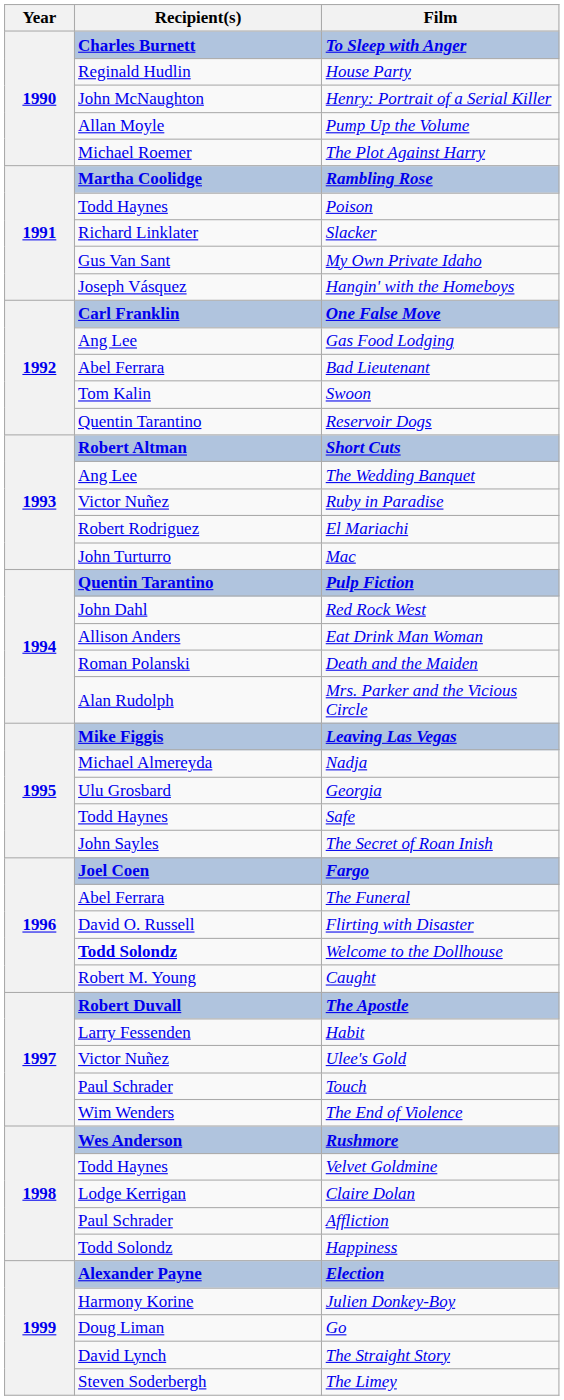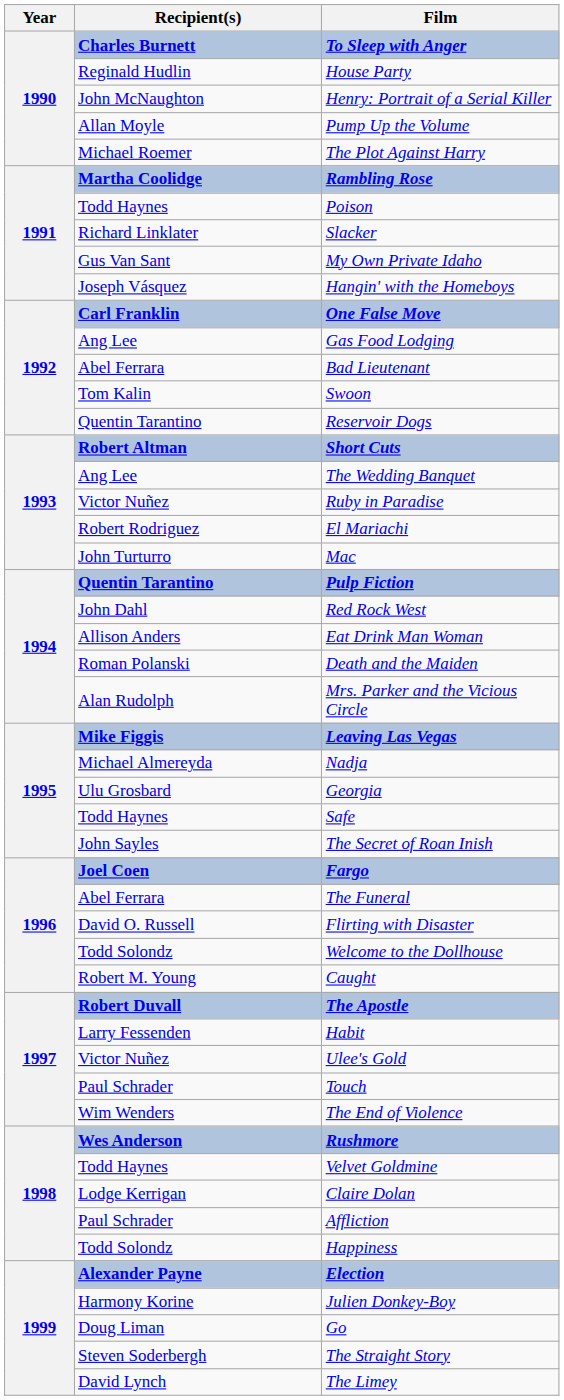 <table class="wikitable" width="84%" cellpadding="5">
 <tr>
 <th width="100">Year</th>
 <th width="450">Recipient(s)</th>
 <th width="450">Film</th>
 </tr>
 <tr>
 <th rowspan="5" style="text-align:center;"><a href='#'>1990</a></th>
 <td style="background:#B0C4DE"><strong><a href='#'>Charles Burnett</a></strong></td>
 <td style="background:#B0C4DE"><strong><em><a href='#'>To Sleep with Anger</a></em></strong></td>
 </tr>
 <tr>
 <td><a href='#'>Reginald Hudlin</a></td>
 <td><em><a href='#'>House Party</a></em></td>
 </tr>
 <tr>
 <td><a href='#'>John McNaughton</a></td>
 <td><em><a href='#'>Henry: Portrait of a Serial Killer</a></em></td>
 </tr>
 <tr>
 <td><a href='#'>Allan Moyle</a></td>
 <td><em><a href='#'>Pump Up the Volume</a></em></td>
 </tr>
 <tr>
 <td><a href='#'>Michael Roemer</a></td>
 <td><em><a href='#'>The Plot Against Harry</a></em></td>
 </tr>
 <tr>
 <th rowspan="5" style="text-align:center;"><a href='#'>1991</a></th>
 <td style="background:#B0C4DE"><strong><a href='#'>Martha Coolidge</a></strong></td>
 <td style="background:#B0C4DE"><strong><em><a href='#'>Rambling Rose</a></em></strong></td>
 </tr>
 <tr>
 <td><a href='#'>Todd Haynes</a></td>
 <td><em><a href='#'>Poison</a></em></td>
 </tr>
 <tr>
 <td><a href='#'>Richard Linklater</a></td>
 <td><em><a href='#'>Slacker</a></em></td>
 </tr>
 <tr>
 <td><a href='#'>Gus Van Sant</a></td>
 <td><em><a href='#'>My Own Private Idaho</a></em></td>
 </tr>
 <tr>
 <td><a href='#'>Joseph Vásquez</a></td>
 <td><em><a href='#'>Hangin' with the Homeboys</a></em></td>
 </tr>
 <tr>
 <th rowspan="5" style="text-align:center;"><a href='#'>1992</a></th>
 <td style="background:#B0C4DE"><strong><a href='#'>Carl Franklin</a></strong></td>
 <td style="background:#B0C4DE"><strong><em><a href='#'>One False Move</a></em></strong></td>
 </tr>
 <tr>
 <td><a href='#'>Ang Lee</a></td>
 <td><em><a href='#'>Gas Food Lodging</a></em></td>
 </tr>
 <tr>
 <td><a href='#'>Abel Ferrara</a></td>
 <td><em><a href='#'>Bad Lieutenant</a></em></td>
 </tr>
 <tr>
 <td><a href='#'>Tom Kalin</a></td>
 <td><em><a href='#'>Swoon</a></em></td>
 </tr>
 <tr>
 <td><a href='#'>Quentin Tarantino</a></td>
 <td><em><a href='#'>Reservoir Dogs</a></em></td>
 </tr>
 <tr>
 <th rowspan="5" style="text-align:center;"><a href='#'>1993</a></th>
 <td style="background:#B0C4DE"><strong><a href='#'>Robert Altman</a></strong></td>
 <td style="background:#B0C4DE"><strong><em><a href='#'>Short Cuts</a></em></strong></td>
 </tr>
 <tr>
 <td><a href='#'>Ang Lee</a></td>
 <td><em><a href='#'>The Wedding Banquet</a></em></td>
 </tr>
 <tr>
 <td><a href='#'>Victor Nuñez</a></td>
 <td><em><a href='#'>Ruby in Paradise</a></em></td>
 </tr>
 <tr>
 <td><a href='#'>Robert Rodriguez</a></td>
 <td><em><a href='#'>El Mariachi</a></em></td>
 </tr>
 <tr>
 <td><a href='#'>John Turturro</a></td>
 <td><em><a href='#'>Mac</a></em></td>
 </tr>
 <tr>
 <th rowspan="5" style="text-align:center;"><a href='#'>1994</a></th>
 <td style="background:#B0C4DE"><strong><a href='#'>Quentin Tarantino</a></strong></td>
 <td style="background:#B0C4DE"><strong><em><a href='#'>Pulp Fiction</a></em></strong></td>
 </tr>
 <tr>
 <td><a href='#'>John Dahl</a></td>
 <td><em><a href='#'>Red Rock West</a></em></td>
 </tr>
 <tr>
 <td><a href='#'>Allison Anders</a></td>
 <td><em><a href='#'>Eat Drink Man Woman</a></em></td>
 </tr>
 <tr>
 <td><a href='#'>Roman Polanski</a></td>
 <td><em><a href='#'>Death and the Maiden</a></em></td>
 </tr>
 <tr>
 <td><a href='#'>Alan Rudolph</a></td>
 <td><em><a href='#'>Mrs. Parker and the Vicious Circle</a></em></td>
 </tr>
 <tr>
 <th rowspan="5" style="text-align:center;"><a href='#'>1995</a></th>
 <td style="background:#B0C4DE"><strong><a href='#'>Mike Figgis</a></strong></td>
 <td style="background:#B0C4DE"><strong><em><a href='#'>Leaving Las Vegas</a></em></strong></td>
 </tr>
 <tr>
 <td><a href='#'>Michael Almereyda</a></td>
 <td><em><a href='#'>Nadja</a></em></td>
 </tr>
 <tr>
 <td><a href='#'>Ulu Grosbard</a></td>
 <td><em><a href='#'>Georgia</a></em></td>
 </tr>
 <tr>
 <td><a href='#'>Todd Haynes</a></td>
 <td><em><a href='#'>Safe</a></em></td>
 </tr>
 <tr>
 <td><a href='#'>John Sayles</a></td>
 <td><em><a href='#'>The Secret of Roan Inish</a></em></td>
 </tr>
 <tr>
 <th rowspan="5" style="text-align:center;"><a href='#'>1996</a></th>
 <td style="background:#B0C4DE"><strong><a href='#'>Joel Coen</a></strong></td>
 <td style="background:#B0C4DE"><strong><em><a href='#'>Fargo</a></em></strong></td>
 </tr>
 <tr>
 <td><a href='#'>Abel Ferrara</a></td>
 <td><em><a href='#'>The Funeral</a></em></td>
 </tr>
 <tr>
 <td><a href='#'>David O. Russell</a></td>
 <td><em><a href='#'>Flirting with Disaster</a></em></td>
 </tr>
 <tr>
-<td><strong><a href='#'>Todd Solondz</a></strong></td>
+<td><a href='#'>Todd Solondz</a></td>
 <td><em><a href='#'>Welcome to the Dollhouse</a></em></td>
 </tr>
 <tr>
 <td><a href='#'>Robert M. Young</a></td>
 <td><em><a href='#'>Caught</a></em></td>
 </tr>
 <tr>
 <th rowspan="5" style="text-align:center;"><a href='#'>1997</a></th>
 <td style="background:#B0C4DE"><strong><a href='#'>Robert Duvall</a></strong></td>
 <td style="background:#B0C4DE"><strong><em><a href='#'>The Apostle</a></em></strong></td>
 </tr>
 <tr>
 <td><a href='#'>Larry Fessenden</a></td>
 <td><em><a href='#'>Habit</a></em></td>
 </tr>
 <tr>
 <td><a href='#'>Victor Nuñez</a></td>
 <td><em><a href='#'>Ulee's Gold</a></em></td>
 </tr>
 <tr>
 <td><a href='#'>Paul Schrader</a></td>
 <td><em><a href='#'>Touch</a></em></td>
 </tr>
 <tr>
 <td><a href='#'>Wim Wenders</a></td>
 <td><em><a href='#'>The End of Violence</a></em></td>
 </tr>
 <tr>
 <th rowspan="5" style="text-align:center;"><a href='#'>1998</a><br></th>
 <td style="background:#B0C4DE"><strong><a href='#'>Wes Anderson</a></strong></td>
 <td style="background:#B0C4DE"><strong><em><a href='#'>Rushmore</a></em></strong></td>
 </tr>
 <tr>
 <td><a href='#'>Todd Haynes</a></td>
 <td><em><a href='#'>Velvet Goldmine</a></em></td>
 </tr>
 <tr>
 <td><a href='#'>Lodge Kerrigan</a></td>
 <td><em><a href='#'>Claire Dolan</a></em></td>
 </tr>
 <tr>
 <td><a href='#'>Paul Schrader</a></td>
 <td><em><a href='#'>Affliction</a></em></td>
 </tr>
 <tr>
 <td><a href='#'>Todd Solondz</a></td>
 <td><em><a href='#'>Happiness</a></em></td>
 </tr>
 <tr>
 <th rowspan="5" style="text-align:center;"><a href='#'>1999</a><br></th>
 <td style="background:#B0C4DE"><strong><a href='#'>Alexander Payne</a></strong></td>
 <td style="background:#B0C4DE"><strong><em><a href='#'>Election</a></em></strong></td>
 </tr>
 <tr>
 <td><a href='#'>Harmony Korine</a></td>
 <td><em><a href='#'>Julien Donkey-Boy</a></em></td>
 </tr>
 <tr>
 <td><a href='#'>Doug Liman</a></td>
 <td><em><a href='#'>Go</a></em></td>
 </tr>
 <tr>
-<td><a href='#'>David Lynch</a></td>
+<td><a href='#'>Steven Soderbergh</a></td>
 <td><em><a href='#'>The Straight Story</a></em></td>
 </tr>
 <tr>
-<td><a href='#'>Steven Soderbergh</a></td>
+<td><a href='#'>David Lynch</a></td>
 <td><em><a href='#'>The Limey</a></em></td>
 </tr>
 </table>
